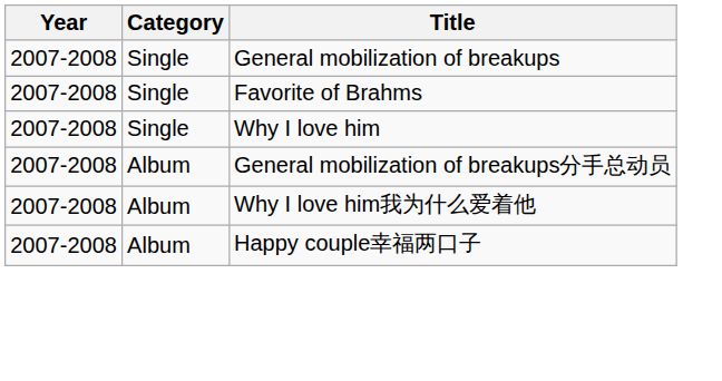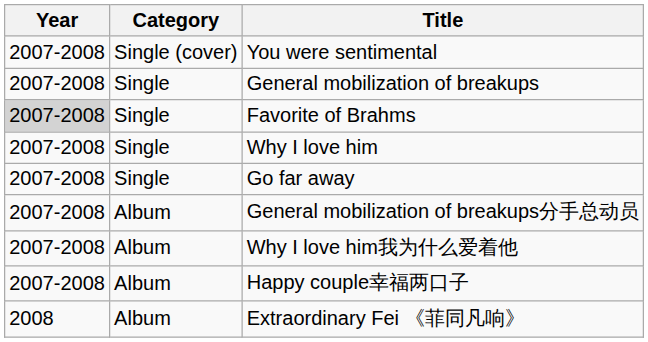 <table class="wikitable sortable">
 <tr>
 <th>Year</th>
 <th>Category</th>
 <th>Title</th>
 </tr>
 <tr>
 <td>2007-2008</td>
+<td>Single (cover)</td>
+<td>You were sentimental</td>
+</tr>
+<tr>
+<td>2007-2008</td>
 <td>Single</td>
 <td>General mobilization of breakups</td>
 </tr>
 <tr>
-<td>2007-2008</td>
+<td style="background: lightgrey;">2007-2008</td>
 <td>Single</td>
 <td>Favorite of Brahms</td>
 </tr>
 <tr>
 <td>2007-2008</td>
 <td>Single</td>
 <td>Why I love him</td>
+</tr>
+<tr>
+<td>2007-2008</td>
+<td>Single</td>
+<td>Go far away</td>
 </tr>
 <tr>
 <td>2007-2008</td>
 <td>Album</td>
 <td>General mobilization of breakups分手总动员</td>
 </tr>
 <tr>
 <td>2007-2008</td>
 <td>Album</td>
 <td>Why I love him我为什么爱着他</td>
 </tr>
 <tr>
 <td>2007-2008</td>
 <td>Album</td>
 <td>Happy couple幸福两口子</td>
 </tr>
+<tr>
+<td>2008</td>
+<td>Album</td>
+<td>Extraordinary Fei 《菲同凡响》</td>
+</tr>
 </table>
